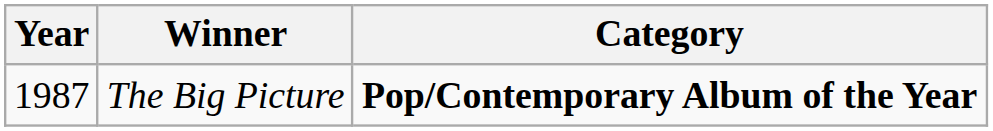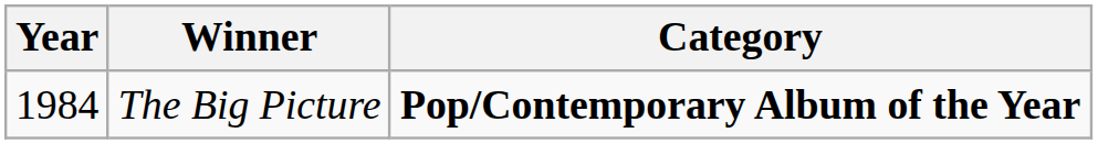 <table class="wikitable">
 <tr>
 <th>Year</th>
 <th>Winner</th>
 <th>Category</th>
 </tr>
 <tr>
-<td>1987</td>
+<td>1984</td>
 <td><em>The Big Picture</em></td>
 <td><strong>Pop/Contemporary Album of the Year</strong></td>
 </tr>
 </table>
